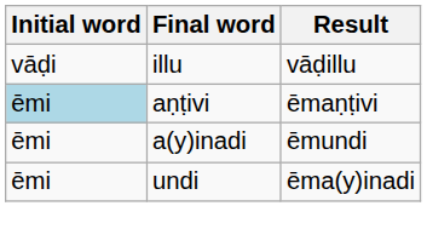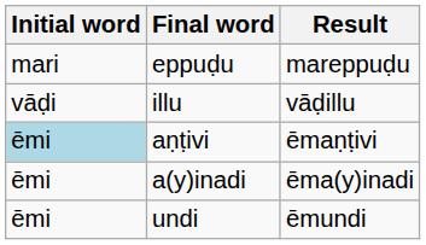 <table class="wikitable">
 <tr>
 <th>Initial word</th>
 <th>Final word</th>
 <th>Result</th>
+</tr>
+<tr>
+<td>mari</td>
+<td>eppuḍu</td>
+<td>mareppuḍu</td>
 </tr>
 <tr>
 <td>vāḍi</td>
 <td>illu</td>
 <td>vāḍillu</td>
 </tr>
 <tr>
 <td style="background: lightblue;">ēmi</td>
 <td>aṇṭivi</td>
 <td>ēmaṇṭivi</td>
 </tr>
 <tr>
 <td>ēmi</td>
 <td>a(y)inadi</td>
-<td>ēmundi</td>
+<td>ēma(y)inadi</td>
 </tr>
 <tr>
 <td>ēmi</td>
 <td>undi</td>
-<td>ēma(y)inadi</td>
+<td>ēmundi</td>
 </tr>
 </table>
